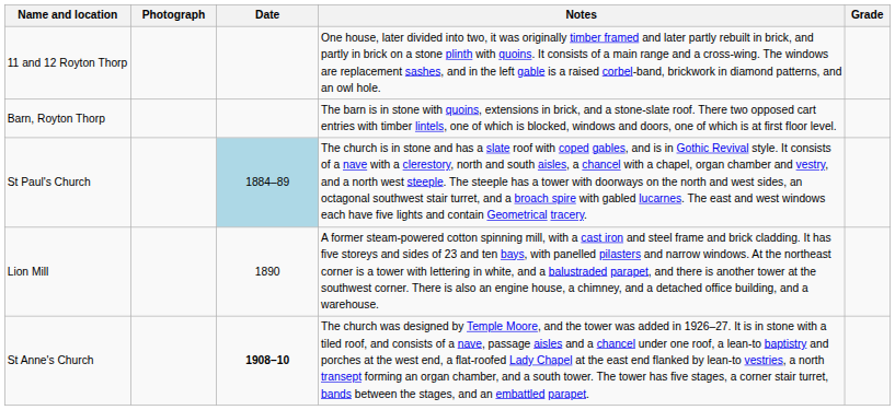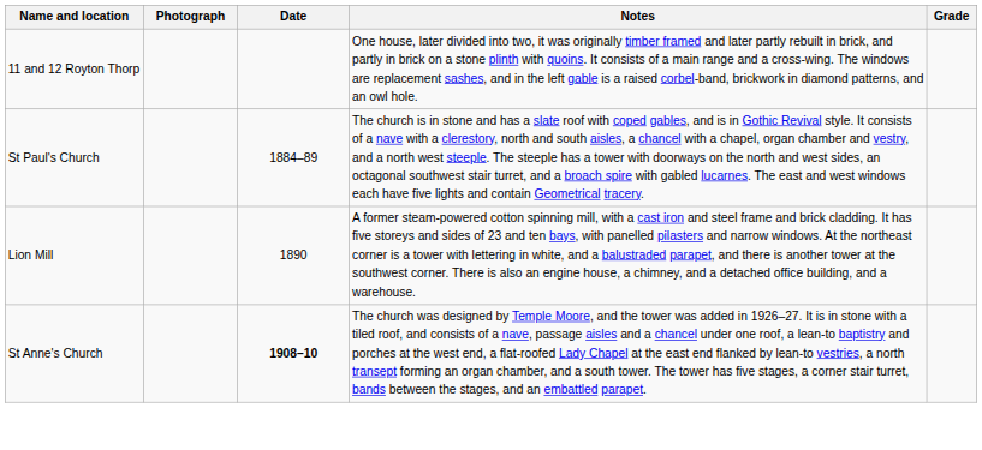 <table class="wikitable sortable plainrowheaders" style="width:100%; border:0; text-align:left; line-height:150%;">
 <tr>
 <th scope="col"  style="width:150px">Name and location</th>
 <th scope="col"  style="width:100px" class="unsortable">Photograph</th>
 <th scope="col"  style="width:120px">Date</th>
 <th scope="col"  style="width:650px" class="unsortable">Notes</th>
 <th scope="col"  style="width:50px">Grade</th>
 </tr>
 <tr>
 <td>11 and 12 Royton Thorp<br><small></small></td>
 <td></td>
 <td align="center"></td>
 <td>One house, later divided into two, it was originally <a href='#'>timber framed</a> and later partly rebuilt in brick, and partly in brick on a stone <a href='#'>plinth</a> with <a href='#'>quoins</a>. It consists of a main range and a cross-wing. The windows are replacement <a href='#'>sashes</a>, and in the left <a href='#'>gable</a> is a raised <a href='#'>corbel</a>-band, brickwork in diamond patterns, and an owl hole.</td>
 <td align="center" ></td>
 </tr>
 <tr>
-<td>Barn, Royton Thorp<br><small></small></td>
-<td></td>
-<td align="center"></td>
-<td>The barn is in stone with <a href='#'>quoins</a>, extensions in brick, and a stone-slate roof. There two opposed cart entries with timber <a href='#'>lintels</a>, one of which is blocked, windows and doors, one of which is at first floor level.</td>
-<td align="center" ></td>
-</tr>
-<tr>
 <td>St Paul's Church<br><small></small></td>
 <td></td>
-<td align="center" style="background: lightblue;">1884–89</td>
+<td align="center">1884–89</td>
 <td>The church is in stone and has a <a href='#'>slate</a> roof with <a href='#'>coped</a> <a href='#'>gables</a>, and is in <a href='#'>Gothic Revival</a> style. It consists of a <a href='#'>nave</a> with a <a href='#'>clerestory</a>, north and south <a href='#'>aisles</a>, a <a href='#'>chancel</a> with a chapel, organ chamber and <a href='#'>vestry</a>, and a north west <a href='#'>steeple</a>. The steeple has a tower with doorways on the north and west sides, an octagonal southwest stair turret, and a <a href='#'>broach spire</a> with gabled <a href='#'>lucarnes</a>. The east and west windows each have five lights and contain <a href='#'>Geometrical</a> <a href='#'>tracery</a>.</td>
 <td align="center" ></td>
 </tr>
 <tr>
 <td>Lion Mill<br><small></small></td>
 <td></td>
 <td align="center">1890</td>
 <td>A former steam-powered cotton spinning mill, with a <a href='#'>cast iron</a> and steel frame and brick cladding. It has five storeys and sides of 23 and ten <a href='#'>bays</a>, with panelled <a href='#'>pilasters</a> and narrow windows. At the northeast corner is a tower with lettering in white, and a <a href='#'>balustraded</a> <a href='#'>parapet</a>, and there is another tower at the southwest corner. There is also an engine house, a chimney, and a detached office building, and a warehouse.</td>
 <td align="center" ></td>
 </tr>
 <tr>
 <td>St Anne's Church<br><small></small></td>
 <td></td>
 <td align="center"><strong>1908–10</strong></td>
 <td>The church was designed by <a href='#'>Temple Moore</a>, and the tower was added in 1926–27. It is in stone with a tiled roof, and consists of a <a href='#'>nave</a>, passage <a href='#'>aisles</a> and a <a href='#'>chancel</a> under one roof, a lean-to <a href='#'>baptistry</a> and porches at the west end, a flat-roofed <a href='#'>Lady Chapel</a> at the east end flanked by lean-to <a href='#'>vestries</a>, a north <a href='#'>transept</a> forming an organ chamber, and a south tower. The tower has five stages, a corner stair turret, <a href='#'>bands</a> between the stages, and an <a href='#'>embattled</a> <a href='#'>parapet</a>.</td>
 <td align="center" ></td>
 </tr>
 <tr>
 </tr>
 </table>
